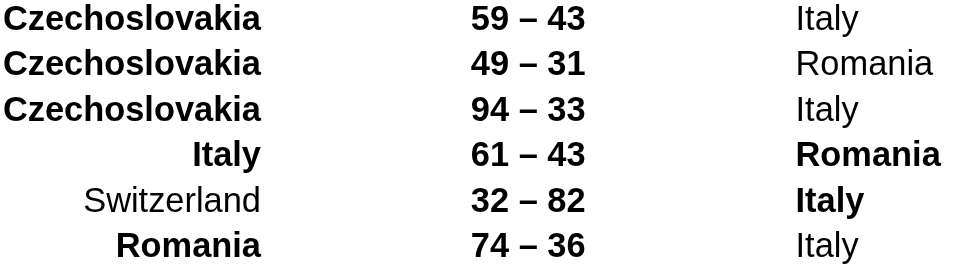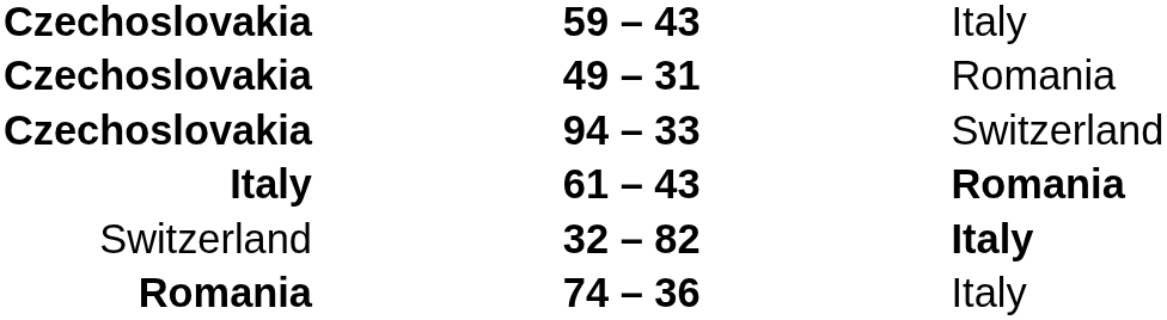 <table width=75% cellspacing=1>
 <tr>
 <th width=25%></th>
 <th width=25%></th>
 <th width=25%></th>
 </tr>
 <tr style=font-size:90%>
 <td align=right><strong>Czechoslovakia</strong></td>
 <td align=center><strong>59 – 43</strong></td>
 <td>Italy</td>
 </tr>
 <tr style=font-size:90%>
 <td align=right><strong>Czechoslovakia</strong></td>
 <td align=center><strong>49 – 31</strong></td>
 <td>Romania</td>
 </tr>
 <tr style=font-size:90%>
 <td align=right><strong>Czechoslovakia</strong></td>
 <td align=center><strong>94 – 33</strong></td>
-<td>Italy</td>
+<td>Switzerland</td>
 </tr>
 <tr style=font-size:90%>
 <td align=right><strong>Italy</strong></td>
 <td align=center><strong>61 – 43</strong></td>
 <td><strong>Romania</strong></td>
 </tr>
 <tr style=font-size:90%>
 <td align=right>Switzerland</td>
 <td align=center><strong>32 – 82</strong></td>
 <td><strong>Italy</strong></td>
 </tr>
 <tr style=font-size:90%>
 <td align=right><strong>Romania</strong></td>
 <td align=center><strong>74 – 36</strong></td>
 <td>Italy</td>
 </tr>
 </table>
